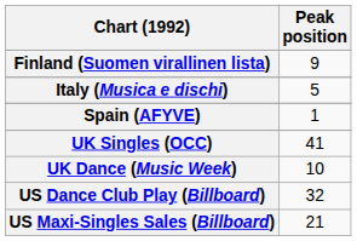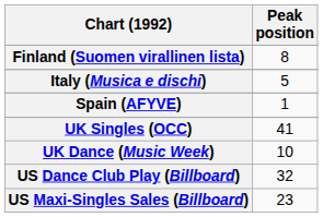 <table class="wikitable sortable plainrowheaders" style="text-align:center">
 <tr>
 <th>Chart (1992)</th>
 <th>Peak<br>position</th>
 </tr>
 <tr>
 </tr>
 <tr>
 </tr>
 <tr>
 </tr>
 <tr>
 <th scope="row">Finland (<a href='#'>Suomen virallinen lista</a>)</th>
-<td style="text-align:center;">9</td>
+<td style="text-align:center;">8</td>
 </tr>
 <tr>
 </tr>
 <tr>
 </tr>
 <tr>
 <th scope="row">Italy (<em><a href='#'>Musica e dischi</a></em>)</th>
 <td style="text-align:center;">5</td>
 </tr>
 <tr>
 </tr>
 <tr>
 </tr>
 <tr>
 <th scope="row">Spain (<a href='#'>AFYVE</a>)</th>
 <td style="text-align:center;">1</td>
 </tr>
 <tr>
 </tr>
 <tr>
 </tr>
 <tr>
 <th scope="row"><a href='#'>UK Singles</a> (<a href='#'>OCC</a>)</th>
 <td style="text-align:center;">41</td>
 </tr>
 <tr>
 <th scope="row"><a href='#'>UK Dance</a> (<em><a href='#'>Music Week</a></em>)</th>
 <td style="text-align:center;">10</td>
 </tr>
 <tr>
 <th scope="row">US <a href='#'>Dance Club Play</a> (<em><a href='#'>Billboard</a></em>)</th>
 <td style="text-align:center;">32</td>
 </tr>
 <tr>
 <th scope="row">US <a href='#'>Maxi-Singles Sales</a> (<em><a href='#'>Billboard</a></em>)</th>
-<td style="text-align:center;">21</td>
+<td style="text-align:center;">23</td>
 </tr>
 </table>
